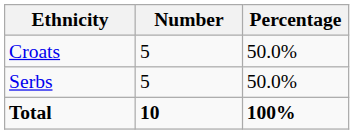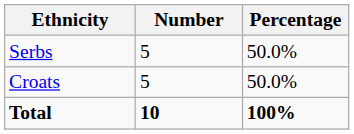 <table class="wikitable">
 <tr>
 <th width="100px">Ethnicity</th>
 <th width="80px">Number</th>
 <th width="80px">Percentage</th>
 </tr>
 <tr>
-<td><a href='#'>Croats</a></td>
+<td><a href='#'>Serbs</a></td>
 <td>5</td>
 <td>50.0%</td>
 </tr>
 <tr>
-<td><a href='#'>Serbs</a></td>
+<td><a href='#'>Croats</a></td>
 <td>5</td>
 <td>50.0%</td>
 </tr>
 <tr>
 <td><strong>Total</strong></td>
 <td><strong>10</strong></td>
 <td><strong>100%</strong></td>
 </tr>
 </table>
